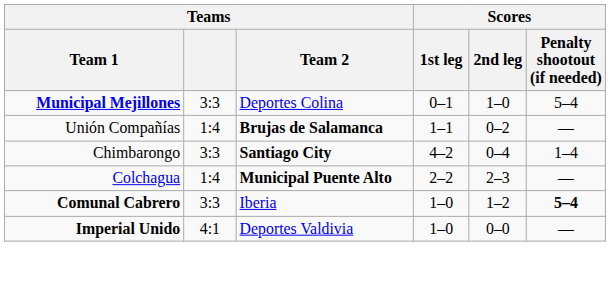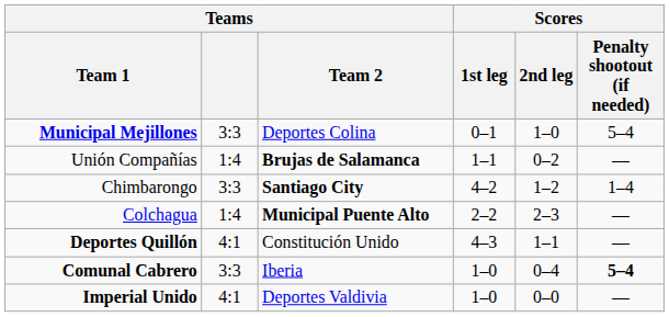 <table class="wikitable" style="text-align: center;">
 <tr>
 <th colspan=3>Teams</th>
 <th colspan=3>Scores</th>
 </tr>
 <tr>
 <th width="190">Team 1</th>
 <th width="50"></th>
 <th width="190">Team 2</th>
 <th width="55">1st leg</th>
 <th width="55">2nd leg</th>
 <th width="75">Penalty shootout (if needed)</th>
 </tr>
 <tr>
 <td align=right><strong><a href='#'>Municipal Mejillones</a></strong></td>
 <td>3:3</td>
 <td align=left><a href='#'>Deportes Colina</a></td>
 <td>0–1</td>
 <td>1–0</td>
 <td>5–4</td>
 </tr>
 <tr>
 <td align=right>Unión Compañías</td>
 <td>1:4</td>
 <td align=left><strong>Brujas de Salamanca</strong></td>
 <td>1–1</td>
 <td>0–2</td>
 <td>—</td>
 </tr>
 <tr>
 <td align=right>Chimbarongo</td>
 <td>3:3</td>
 <td align=left><strong>Santiago City</strong></td>
 <td>4–2</td>
-<td>0–4</td>
+<td>1–2</td>
 <td>1–4</td>
 </tr>
 <tr>
 <td align=right><a href='#'>Colchagua</a></td>
 <td>1:4</td>
 <td align=left><strong>Municipal Puente Alto</strong></td>
 <td>2–2</td>
 <td>2–3</td>
 <td>—</td>
 </tr>
 <tr>
+<td align=right><strong>Deportes Quillón</strong></td>
+<td>4:1</td>
+<td align=left>Constitución Unido</td>
+<td>4–3</td>
+<td>1–1</td>
+<td>—</td>
+</tr>
+<tr>
 <td align=right><strong>Comunal Cabrero</strong></td>
 <td>3:3</td>
 <td align=left><a href='#'>Iberia</a></td>
 <td>1–0</td>
-<td>1–2</td>
+<td>0–4</td>
 <td><strong>5–4</strong></td>
 </tr>
 <tr>
 <td align=right><strong>Imperial Unido</strong></td>
 <td>4:1</td>
 <td align=left><a href='#'>Deportes Valdivia</a></td>
 <td>1–0</td>
 <td>0–0</td>
 <td>—</td>
 </tr>
 </table>
